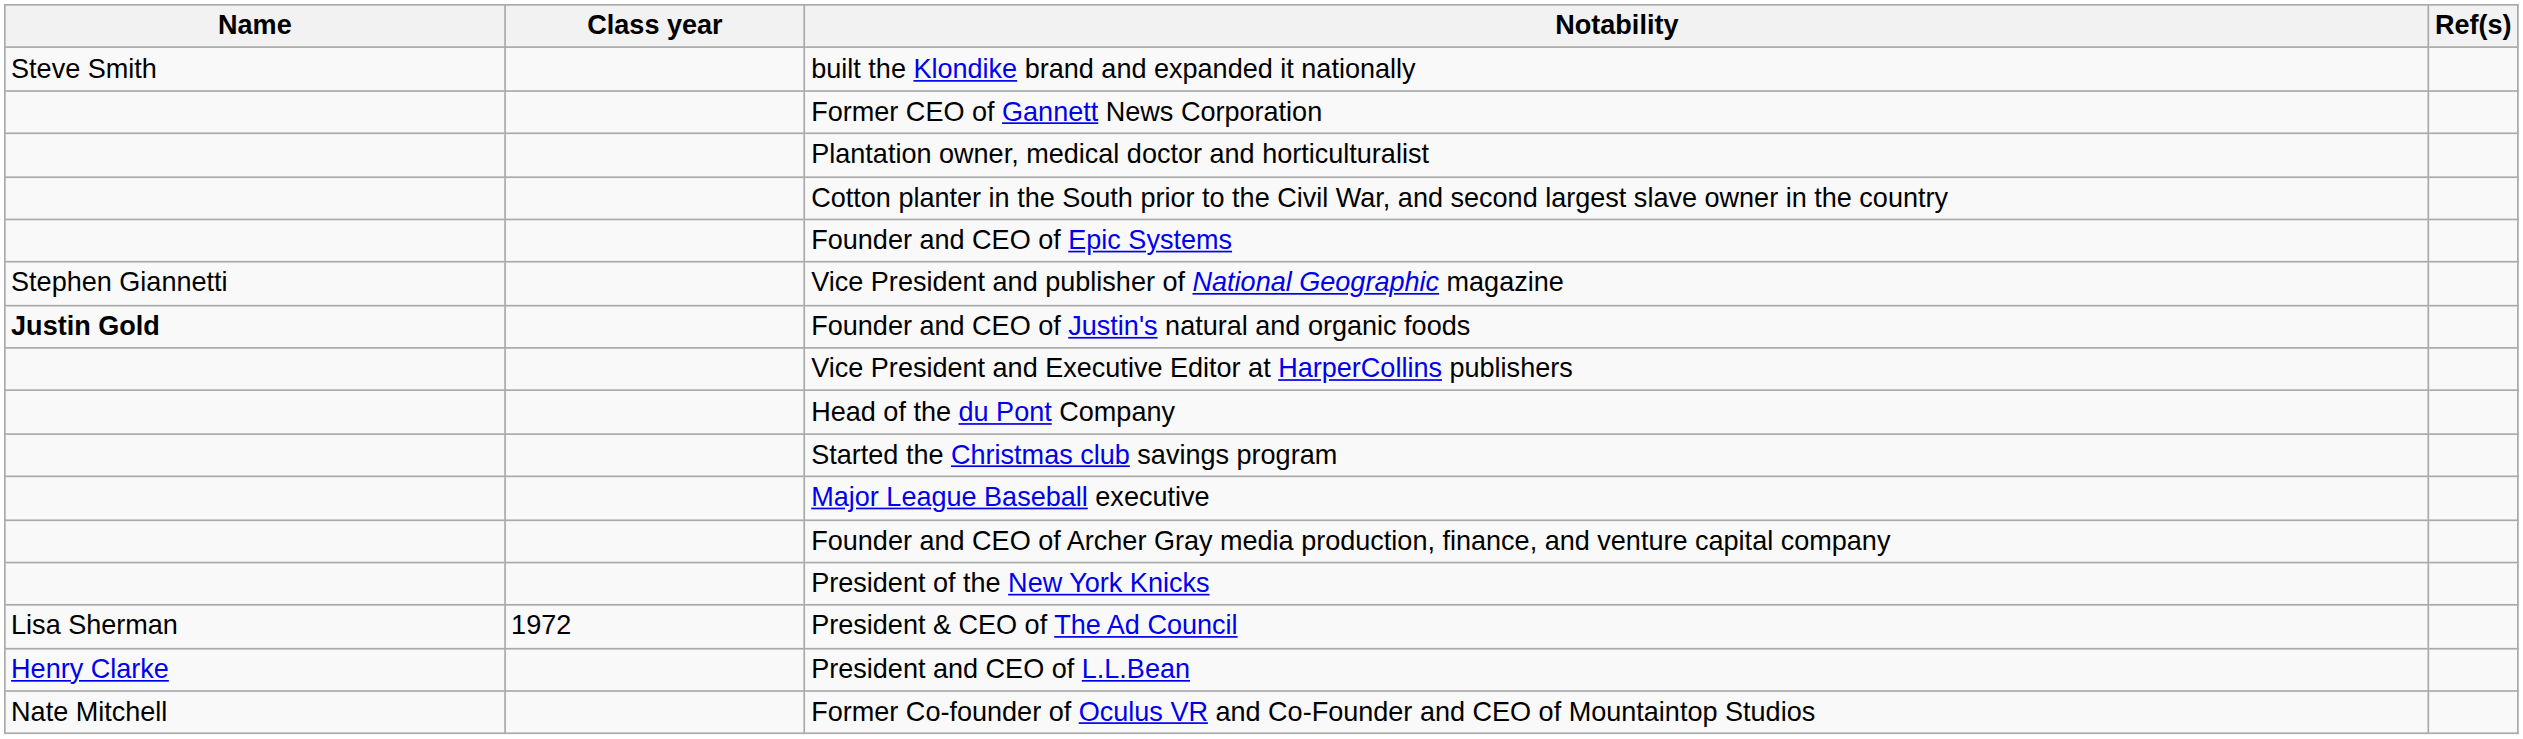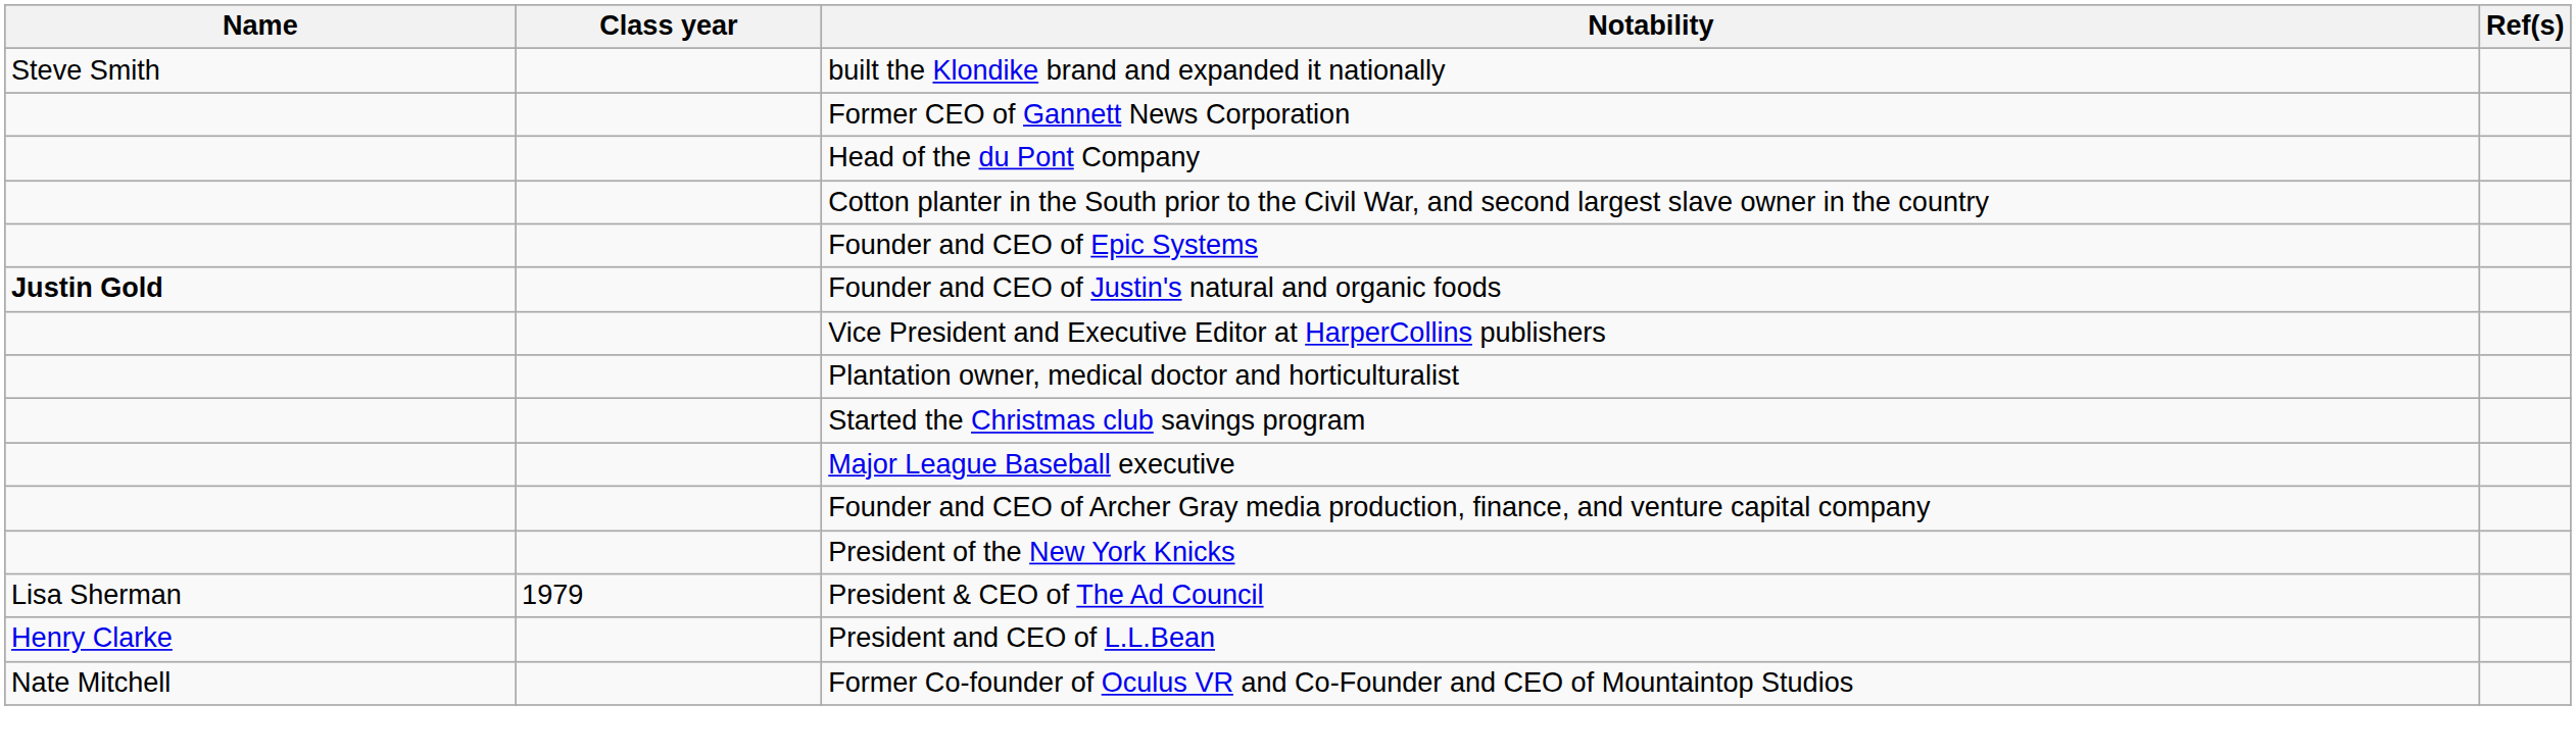 <table class="wikitable sortable" style="width:75%;">
 <tr valign="top">
 <th style="width:20%;">Name</th>
 <th style="width:12%;">Class year</th>
 <th style="width:65%;" class="unsortable">Notability</th>
 <th style="width:3%;" class="unsortable">Ref(s)</th>
 </tr>
 <tr valign="top">
 <td>Steve Smith</td>
 <td></td>
 <td>built the <a href='#'>Klondike</a> brand and expanded it nationally</td>
 <td></td>
 </tr>
 <tr>
 <td></td>
 <td></td>
 <td>Former CEO of <a href='#'>Gannett</a> News Corporation</td>
 <td></td>
 </tr>
 <tr>
 <td></td>
 <td></td>
-<td>Plantation owner, medical doctor and horticulturalist</td>
+<td>Head of the <a href='#'>du Pont</a> Company</td>
 <td></td>
 </tr>
 <tr>
 <td></td>
 <td></td>
 <td>Cotton planter in the South prior to the Civil War, and second largest slave owner in the country</td>
 <td></td>
 </tr>
 <tr>
 <td></td>
 <td></td>
 <td>Founder and CEO of <a href='#'>Epic Systems</a></td>
-<td></td>
-</tr>
-<tr>
-<td>Stephen Giannetti</td>
-<td></td>
-<td>Vice President and publisher of <em><a href='#'>National Geographic</a></em> magazine</td>
 <td></td>
 </tr>
 <tr>
 <td><strong>Justin Gold</strong></td>
 <td></td>
 <td>Founder and CEO of <a href='#'>Justin's</a> natural and organic foods</td>
 <td></td>
 </tr>
 <tr>
 <td></td>
 <td></td>
 <td>Vice President and Executive Editor at <a href='#'>HarperCollins</a> publishers</td>
 <td></td>
 </tr>
 <tr>
 <td></td>
 <td></td>
-<td>Head of the <a href='#'>du Pont</a> Company</td>
+<td>Plantation owner, medical doctor and horticulturalist</td>
 <td></td>
 </tr>
 <tr>
 <td></td>
 <td></td>
 <td>Started the <a href='#'>Christmas club</a> savings program</td>
 <td></td>
 </tr>
 <tr>
 <td></td>
 <td></td>
 <td><a href='#'>Major League Baseball</a> executive</td>
 <td></td>
 </tr>
 <tr>
 <td></td>
 <td></td>
 <td>Founder and CEO of Archer Gray media production, finance, and venture capital company</td>
 <td></td>
 </tr>
 <tr>
 <td></td>
 <td></td>
 <td>President of the <a href='#'>New York Knicks</a></td>
 <td></td>
 </tr>
 <tr>
 <td>Lisa Sherman</td>
-<td>1972</td>
+<td>1979</td>
 <td>President & CEO of <a href='#'>The Ad Council</a></td>
 <td></td>
 </tr>
 <tr>
 <td><a href='#'>Henry Clarke</a></td>
 <td></td>
 <td>President and CEO of <a href='#'>L.L.Bean</a></td>
 <td></td>
 </tr>
 <tr>
 <td>Nate Mitchell</td>
 <td></td>
 <td>Former Co-founder of <a href='#'>Oculus VR</a> and Co-Founder and CEO of Mountaintop Studios</td>
 <td></td>
 </tr>
 </table>
